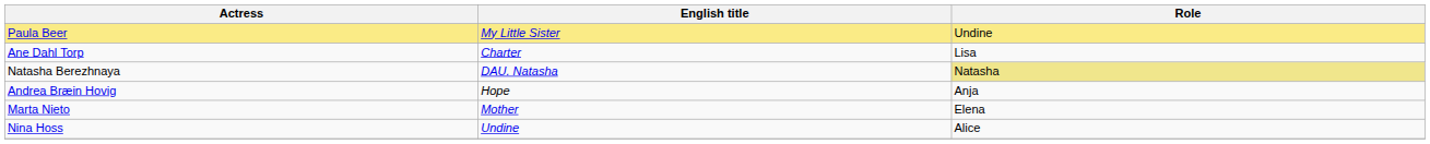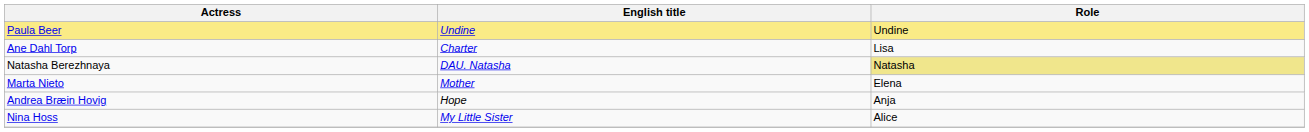 <table class="wikitable" width="95%" cellpadding="5">
 <tr>
 <th width="18%">Actress</th>
 <th width="18%">English title</th>
 <th width="18%">Role</th>
 </tr>
 <tr style="background:#FAEB86">
 <td> <a href='#'>Paula Beer</a></td>
-<td><em><a href='#'>My Little Sister</a></em></td>
+<td><em><a href='#'>Undine</a></em></td>
 <td>Undine</td>
 </tr>
 <tr>
 <td> <a href='#'>Ane Dahl Torp</a></td>
 <td><em><a href='#'>Charter</a></em></td>
 <td>Lisa</td>
 </tr>
 <tr>
 <td> Natasha Berezhnaya</td>
 <td><em><a href='#'>DAU. Natasha</a></em></td>
 <td style="background: khaki;">Natasha</td>
 </tr>
 <tr>
+<td> <a href='#'>Marta Nieto</a></td>
+<td><em><a href='#'>Mother</a></em></td>
+<td>Elena</td>
+</tr>
+<tr>
 <td> <a href='#'>Andrea Bræin Hovig</a></td>
 <td><em>Hope</em></td>
 <td>Anja</td>
 </tr>
 <tr>
-<td> <a href='#'>Marta Nieto</a></td>
-<td><em><a href='#'>Mother</a></em></td>
-<td>Elena</td>
-</tr>
-<tr>
 <td> <a href='#'>Nina Hoss</a></td>
-<td><em><a href='#'>Undine</a></em></td>
+<td><em><a href='#'>My Little Sister</a></em></td>
 <td>Alice</td>
 </tr>
 <tr>
 </tr>
 </table>
